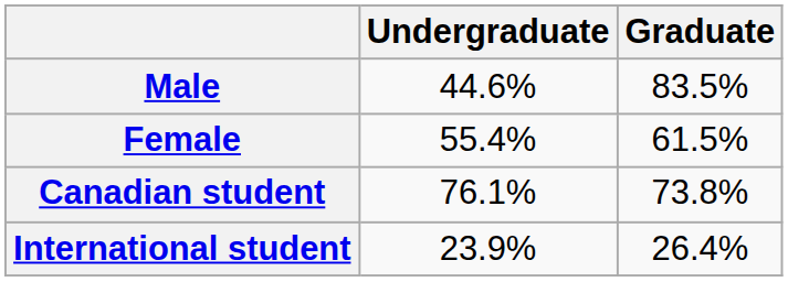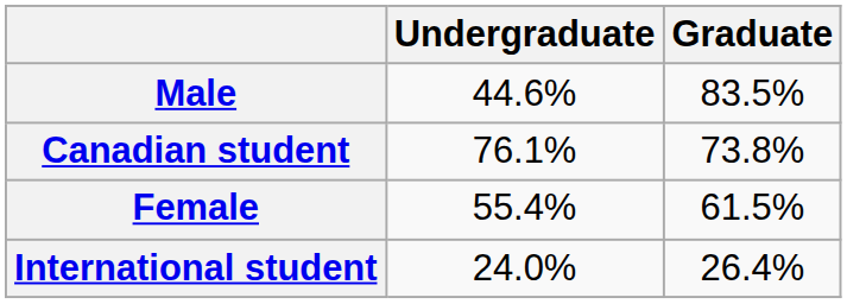 <table style="text-align:center;" class="wikitable">
 <tr>
 <th></th>
 <th>Undergraduate</th>
 <th>Graduate</th>
 </tr>
 <tr>
 <th><a href='#'>Male</a></th>
 <td>44.6%</td>
 <td>83.5%</td>
 </tr>
 <tr>
+<th><a href='#'>Canadian student</a></th>
+<td>76.1%</td>
+<td>73.8%</td>
+</tr>
+<tr>
 <th><a href='#'>Female</a></th>
 <td>55.4%</td>
 <td>61.5%</td>
 </tr>
 <tr>
-<th><a href='#'>Canadian student</a></th>
-<td>76.1%</td>
-<td>73.8%</td>
-</tr>
-<tr>
 <th><a href='#'>International student</a></th>
-<td>23.9%</td>
+<td>24.0%</td>
 <td>26.4%</td>
 </tr>
 </table>
